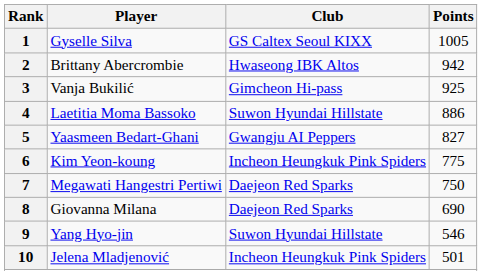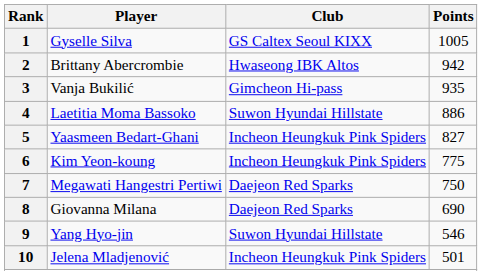 <table class=wikitable>
 <tr>
 <th>Rank</th>
 <th>Player</th>
 <th>Club</th>
 <th>Points</th>
 </tr>
 <tr>
 <th>1</th>
 <td> <a href='#'>Gyselle Silva</a></td>
 <td><a href='#'>GS Caltex Seoul KIXX</a></td>
 <td align=center>1005</td>
 </tr>
 <tr>
 <th>2</th>
 <td> Brittany Abercrombie</td>
 <td><a href='#'>Hwaseong IBK Altos</a></td>
 <td align=center>942</td>
 </tr>
 <tr>
 <th>3</th>
 <td> Vanja Bukilić</td>
 <td><a href='#'>Gimcheon Hi-pass</a></td>
-<td align=center>925</td>
+<td align=center>935</td>
 </tr>
 <tr>
 <th>4</th>
 <td> <a href='#'>Laetitia Moma Bassoko</a></td>
 <td><a href='#'>Suwon Hyundai Hillstate</a></td>
 <td align=center>886</td>
 </tr>
 <tr>
 <th>5</th>
 <td> <a href='#'>Yaasmeen Bedart-Ghani</a></td>
-<td><a href='#'>Gwangju AI Peppers</a></td>
+<td><a href='#'>Incheon Heungkuk Pink Spiders</a></td>
 <td align=center>827</td>
 </tr>
 <tr>
 <th>6</th>
 <td> <a href='#'>Kim Yeon-koung</a></td>
 <td><a href='#'>Incheon Heungkuk Pink Spiders</a></td>
 <td align=center>775</td>
 </tr>
 <tr>
 <th>7</th>
 <td> <a href='#'>Megawati Hangestri Pertiwi</a></td>
 <td><a href='#'>Daejeon Red Sparks</a></td>
 <td align=center>750</td>
 </tr>
 <tr>
 <th>8</th>
 <td> Giovanna Milana</td>
 <td><a href='#'>Daejeon Red Sparks</a></td>
 <td align=center>690</td>
 </tr>
 <tr>
 <th>9</th>
 <td> <a href='#'>Yang Hyo-jin</a></td>
 <td><a href='#'>Suwon Hyundai Hillstate</a></td>
 <td align=center>546</td>
 </tr>
 <tr>
 <th>10</th>
 <td> <a href='#'>Jelena Mladjenović</a></td>
 <td><a href='#'>Incheon Heungkuk Pink Spiders</a></td>
 <td align=center>501</td>
 </tr>
 <tr>
 </tr>
 <tr>
 </tr>
 </table>
